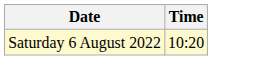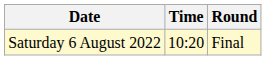 <table class="wikitable">
 <tr>
 <th>Date</th>
 <th>Time</th>
+<th>Round</th>
 </tr>
 <tr>
 <td style=background:lemonchiffon>Saturday 6 August 2022</td>
 <td style=background:lemonchiffon>10:20</td>
+<td style=background:lemonchiffon>Final</td>
 </tr>
 </table>
